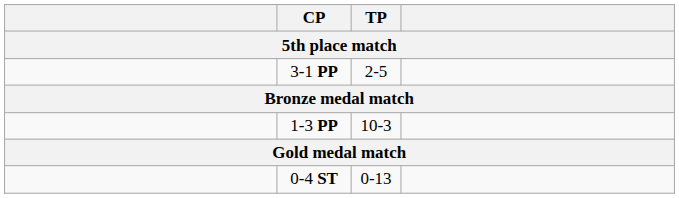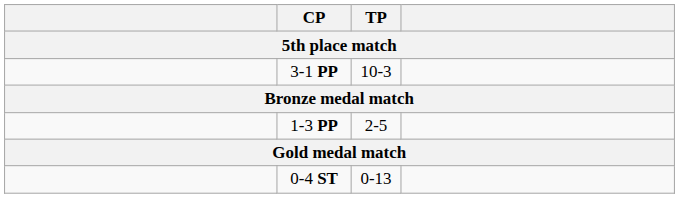 <table class="wikitable" style="text-align: center;" |>
 <tr>
 <th width="250"></th>
 <th width="62">CP</th>
 <th width="40">TP</th>
 <th width="250"></th>
 </tr>
 <tr>
 <th colspan="5">5th place match</th>
 </tr>
 <tr>
 <td style="text-align:left;"><strong></strong></td>
 <td>3-1 <strong>PP</strong></td>
-<td>2-5</td>
+<td>10-3</td>
 <td style="text-align:left;"></td>
 </tr>
 <tr>
 <th colspan="5">Bronze medal match</th>
 </tr>
 <tr>
 <td style="text-align:left;"></td>
 <td>1-3 <strong>PP</strong></td>
-<td>10-3</td>
+<td>2-5</td>
 <td style="text-align:left;"><strong></strong></td>
 </tr>
 <tr>
 <th colspan="5">Gold medal match</th>
 </tr>
 <tr>
 <td style="text-align:left;"></td>
 <td>0-4 <strong>ST</strong></td>
 <td>0-13</td>
 <td style="text-align:left;"><strong></strong></td>
 </tr>
 </table>
